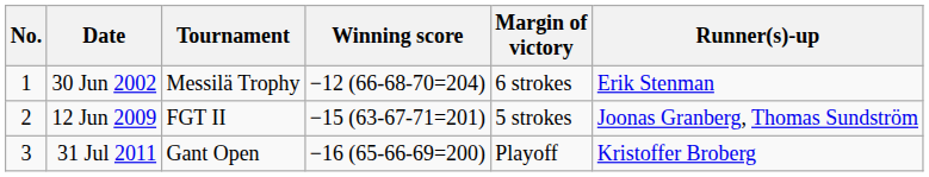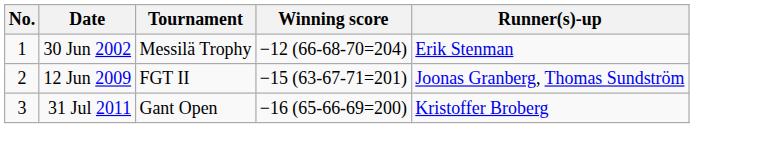 <table class="wikitable" style="font-size:95%;">
 <tr>
 <th>No.</th>
 <th>Date</th>
 <th>Tournament</th>
 <th>Winning score</th>
-<th>Margin of<br>victory</th>
 <th>Runner(s)-up</th>
 </tr>
 <tr>
 <td align=center>1</td>
 <td align=right>30 Jun <a href='#'>2002</a></td>
 <td>Messilä Trophy</td>
 <td>−12 (66-68-70=204)</td>
-<td>6 strokes</td>
 <td> <a href='#'>Erik Stenman</a></td>
 </tr>
 <tr>
 <td align=center>2</td>
 <td align=right>12 Jun <a href='#'>2009</a></td>
 <td>FGT II</td>
 <td>−15 (63-67-71=201)</td>
-<td>5 strokes</td>
 <td> <a href='#'>Joonas Granberg</a>,  <a href='#'>Thomas Sundström</a></td>
 </tr>
 <tr>
 <td align=center>3</td>
 <td align=right>31 Jul <a href='#'>2011</a></td>
 <td>Gant Open</td>
 <td>−16 (65-66-69=200)</td>
-<td>Playoff</td>
 <td> <a href='#'>Kristoffer Broberg</a></td>
 </tr>
 </table>
